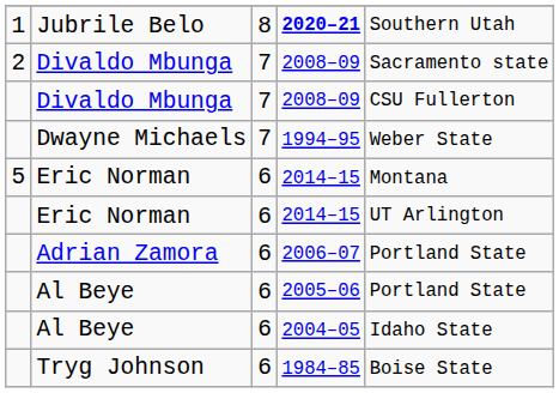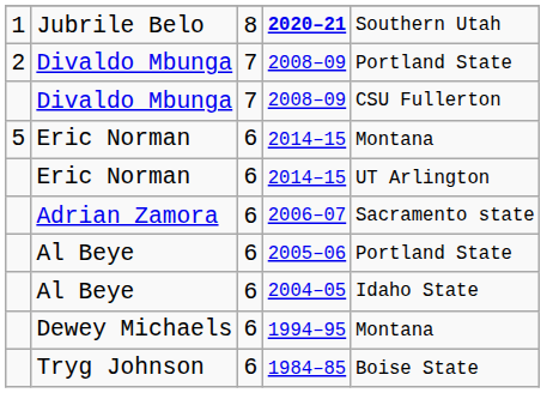 <table class="wikitable">
 <tr>
 </tr>
 <tr>
 <td>1</td>
 <td>Jubrile Belo</td>
 <td>8</td>
 <td style="font-size:80%;"><strong><a href='#'>2020–21</a></strong></td>
 <td style="font-size:80%;">Southern Utah</td>
 </tr>
 <tr>
 <td>2</td>
 <td><a href='#'>Divaldo Mbunga</a></td>
 <td>7</td>
 <td style="font-size:80%;"><a href='#'>2008–09</a></td>
-<td style="font-size:80%;">Sacramento state</td>
+<td style="font-size:80%;">Portland State</td>
 </tr>
 <tr>
 <td></td>
 <td><a href='#'>Divaldo Mbunga</a></td>
 <td>7</td>
 <td style="font-size:80%;"><a href='#'>2008–09</a></td>
 <td style="font-size:80%;">CSU Fullerton</td>
-</tr>
-<tr>
-<td></td>
-<td>Dwayne Michaels</td>
-<td>7</td>
-<td style="font-size:80%;"><a href='#'>1994–95</a></td>
-<td style="font-size:80%;">Weber State</td>
 </tr>
 <tr>
 <td>5</td>
 <td>Eric Norman</td>
 <td>6</td>
 <td style="font-size:80%;"><a href='#'>2014–15</a></td>
 <td style="font-size:80%;">Montana</td>
 </tr>
 <tr>
 <td></td>
 <td>Eric Norman</td>
 <td>6</td>
 <td style="font-size:80%;"><a href='#'>2014–15</a></td>
 <td style="font-size:80%;">UT Arlington</td>
 </tr>
 <tr>
 <td></td>
 <td><a href='#'>Adrian Zamora</a></td>
 <td>6</td>
 <td style="font-size:80%;"><a href='#'>2006–07</a></td>
-<td style="font-size:80%;">Portland State</td>
+<td style="font-size:80%;">Sacramento state</td>
 </tr>
 <tr>
 <td></td>
 <td>Al Beye</td>
 <td>6</td>
 <td style="font-size:80%;"><a href='#'>2005–06</a></td>
 <td style="font-size:80%;">Portland State</td>
 </tr>
 <tr>
 <td></td>
 <td>Al Beye</td>
 <td>6</td>
 <td style="font-size:80%;"><a href='#'>2004–05</a></td>
 <td style="font-size:80%;">Idaho State</td>
 </tr>
 <tr>
 <td></td>
+<td>Dewey Michaels</td>
+<td>6</td>
+<td style="font-size:80%;"><a href='#'>1994–95</a></td>
+<td style="font-size:80%;">Montana</td>
+</tr>
+<tr>
+<td></td>
 <td>Tryg Johnson</td>
 <td>6</td>
 <td style="font-size:80%;"><a href='#'>1984–85</a></td>
 <td style="font-size:80%;">Boise State</td>
 </tr>
 </table>
